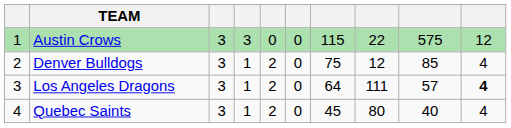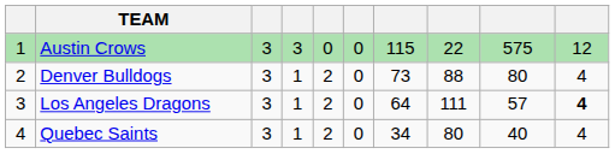 <table class="wikitable" style="text-align: center;">
 <tr>
 <th width=20></th>
 <th width=185>TEAM</th>
 <th width=20></th>
 <th width=20></th>
 <th width=20></th>
 <th width=20></th>
 <th width=40></th>
 <th width=40></th>
 <th width=60></th>
 <th width=40></th>
 </tr>
 <tr style="background:#ACE1AF">
 <td>1</td>
 <td align="left"><a href='#'>Austin Crows</a></td>
 <td>3</td>
 <td>3</td>
 <td>0</td>
 <td>0</td>
 <td>115</td>
 <td>22</td>
 <td>575</td>
 <td>12</td>
 </tr>
 <tr>
 <td>2</td>
 <td align="left"><a href='#'>Denver Bulldogs</a></td>
 <td>3</td>
 <td>1</td>
 <td>2</td>
 <td>0</td>
-<td>75</td>
-<td>12</td>
-<td>85</td>
+<td>73</td>
+<td>88</td>
+<td>80</td>
 <td>4</td>
 </tr>
 <tr>
 <td>3</td>
 <td align="left"><a href='#'>Los Angeles Dragons</a></td>
 <td>3</td>
 <td>1</td>
 <td>2</td>
 <td>0</td>
 <td>64</td>
 <td>111</td>
 <td>57</td>
 <td><strong>4</strong></td>
 </tr>
 <tr>
 <td>4</td>
 <td align="left"><a href='#'>Quebec Saints</a></td>
 <td>3</td>
 <td>1</td>
 <td>2</td>
 <td>0</td>
-<td>45</td>
+<td>34</td>
 <td>80</td>
 <td>40</td>
 <td>4</td>
 </tr>
 </table>
